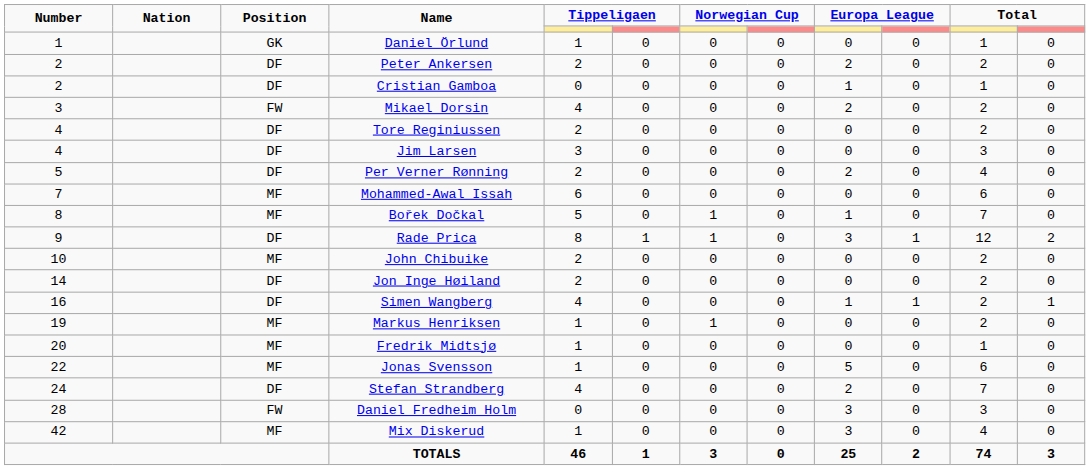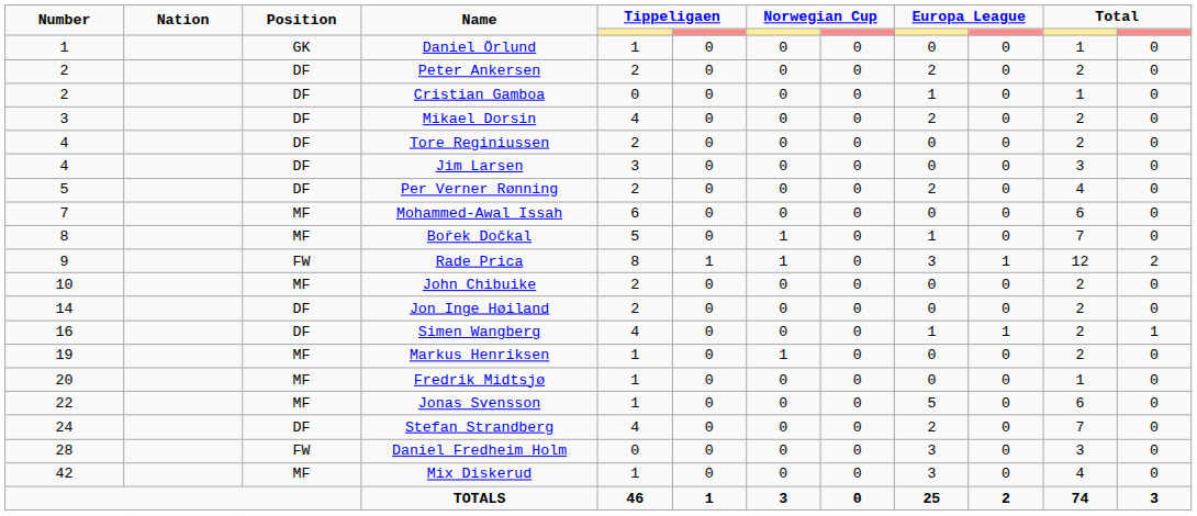 <table class="wikitable" style="font-size: 100%; text-align: center;">
 <tr>
 <td rowspan="2" width="10%" align="center"><strong>Number</strong></td>
 <td rowspan="2" width="10%" align="center"><strong>Nation</strong></td>
 <td rowspan="2" width="10%" align="center"><strong>Position</strong></td>
 <td rowspan="2" width="20%" align="center"><strong>Name</strong></td>
 <td colspan="2" align="center"><strong><a href='#'>Tippeligaen</a></strong></td>
 <td colspan="2" align="center"><strong><a href='#'>Norwegian Cup</a></strong></td>
 <td colspan="2" align="center"><strong><a href='#'>Europa League</a></strong></td>
 <td colspan="2" align="center"><strong>Total</strong></td>
 </tr>
 <tr>
 <th width=60 style="background: #FFEE99"></th>
 <th width=60 style="background: #FF8888"></th>
 <th width=60 style="background: #FFEE99"></th>
 <th width=60 style="background: #FF8888"></th>
 <th width=60 style="background: #FFEE99"></th>
 <th width=60 style="background: #FF8888"></th>
 <th width=60 style="background: #FFEE99"></th>
 <th width=60 style="background: #FF8888"></th>
 </tr>
 <tr>
 <td>1</td>
 <td></td>
 <td>GK</td>
 <td><a href='#'>Daniel Örlund</a></td>
 <td>1</td>
 <td>0</td>
 <td>0</td>
 <td>0</td>
 <td>0</td>
 <td>0</td>
 <td>1</td>
 <td>0</td>
 </tr>
 <tr>
 <td>2</td>
 <td></td>
 <td>DF</td>
 <td><a href='#'>Peter Ankersen</a></td>
 <td>2</td>
 <td>0</td>
 <td>0</td>
 <td>0</td>
 <td>2</td>
 <td>0</td>
 <td>2</td>
 <td>0</td>
 </tr>
 <tr>
 <td>2</td>
 <td></td>
 <td>DF</td>
 <td><a href='#'>Cristian Gamboa</a></td>
 <td>0</td>
 <td>0</td>
 <td>0</td>
 <td>0</td>
 <td>1</td>
 <td>0</td>
 <td>1</td>
 <td>0</td>
 </tr>
 <tr>
 <td>3</td>
 <td></td>
-<td>FW</td>
+<td>DF</td>
 <td><a href='#'>Mikael Dorsin</a></td>
 <td>4</td>
 <td>0</td>
 <td>0</td>
 <td>0</td>
 <td>2</td>
 <td>0</td>
 <td>2</td>
 <td>0</td>
 </tr>
 <tr>
 <td>4</td>
 <td></td>
 <td>DF</td>
 <td><a href='#'>Tore Reginiussen</a></td>
 <td>2</td>
 <td>0</td>
 <td>0</td>
 <td>0</td>
 <td>0</td>
 <td>0</td>
 <td>2</td>
 <td>0</td>
 </tr>
 <tr>
 <td>4</td>
 <td></td>
 <td>DF</td>
 <td><a href='#'>Jim Larsen</a></td>
 <td>3</td>
 <td>0</td>
 <td>0</td>
 <td>0</td>
 <td>0</td>
 <td>0</td>
 <td>3</td>
 <td>0</td>
 </tr>
 <tr>
 <td>5</td>
 <td></td>
 <td>DF</td>
 <td><a href='#'>Per Verner Rønning</a></td>
 <td>2</td>
 <td>0</td>
 <td>0</td>
 <td>0</td>
 <td>2</td>
 <td>0</td>
 <td>4</td>
 <td>0</td>
 </tr>
 <tr>
 <td>7</td>
 <td></td>
 <td>MF</td>
 <td><a href='#'>Mohammed-Awal Issah</a></td>
 <td>6</td>
 <td>0</td>
 <td>0</td>
 <td>0</td>
 <td>0</td>
 <td>0</td>
 <td>6</td>
 <td>0</td>
 </tr>
 <tr>
 <td>8</td>
 <td></td>
 <td>MF</td>
 <td><a href='#'>Bořek Dočkal</a></td>
 <td>5</td>
 <td>0</td>
 <td>1</td>
 <td>0</td>
 <td>1</td>
 <td>0</td>
 <td>7</td>
 <td>0</td>
 </tr>
 <tr>
 <td>9</td>
 <td></td>
-<td>DF</td>
+<td>FW</td>
 <td><a href='#'>Rade Prica</a></td>
 <td>8</td>
 <td>1</td>
 <td>1</td>
 <td>0</td>
 <td>3</td>
 <td>1</td>
 <td>12</td>
 <td>2</td>
 </tr>
 <tr>
 <td>10</td>
 <td></td>
 <td>MF</td>
 <td><a href='#'>John Chibuike</a></td>
 <td>2</td>
 <td>0</td>
 <td>0</td>
 <td>0</td>
 <td>0</td>
 <td>0</td>
 <td>2</td>
 <td>0</td>
 </tr>
 <tr>
 <td>14</td>
 <td></td>
 <td>DF</td>
 <td><a href='#'>Jon Inge Høiland</a></td>
 <td>2</td>
 <td>0</td>
 <td>0</td>
 <td>0</td>
 <td>0</td>
 <td>0</td>
 <td>2</td>
 <td>0</td>
 </tr>
 <tr>
 <td>16</td>
 <td></td>
 <td>DF</td>
 <td><a href='#'>Simen Wangberg</a></td>
 <td>4</td>
 <td>0</td>
 <td>0</td>
 <td>0</td>
 <td>1</td>
 <td>1</td>
 <td>2</td>
 <td>1</td>
 </tr>
 <tr>
 <td>19</td>
 <td></td>
 <td>MF</td>
 <td><a href='#'>Markus Henriksen</a></td>
 <td>1</td>
 <td>0</td>
 <td>1</td>
 <td>0</td>
 <td>0</td>
 <td>0</td>
 <td>2</td>
 <td>0</td>
 </tr>
 <tr>
 <td>20</td>
 <td></td>
 <td>MF</td>
 <td><a href='#'>Fredrik Midtsjø</a></td>
 <td>1</td>
 <td>0</td>
 <td>0</td>
 <td>0</td>
 <td>0</td>
 <td>0</td>
 <td>1</td>
 <td>0</td>
 </tr>
 <tr>
 <td>22</td>
 <td></td>
 <td>MF</td>
 <td><a href='#'>Jonas Svensson</a></td>
 <td>1</td>
 <td>0</td>
 <td>0</td>
 <td>0</td>
 <td>5</td>
 <td>0</td>
 <td>6</td>
 <td>0</td>
 </tr>
 <tr>
 <td>24</td>
 <td></td>
 <td>DF</td>
 <td><a href='#'>Stefan Strandberg</a></td>
 <td>4</td>
 <td>0</td>
 <td>0</td>
 <td>0</td>
 <td>2</td>
 <td>0</td>
 <td>7</td>
 <td>0</td>
 </tr>
 <tr>
 <td>28</td>
 <td></td>
 <td>FW</td>
 <td><a href='#'>Daniel Fredheim Holm</a></td>
 <td>0</td>
 <td>0</td>
 <td>0</td>
 <td>0</td>
 <td>3</td>
 <td>0</td>
 <td>3</td>
 <td>0</td>
 </tr>
 <tr>
 <td>42</td>
 <td></td>
 <td>MF</td>
 <td><a href='#'>Mix Diskerud</a></td>
 <td>1</td>
 <td>0</td>
 <td>0</td>
 <td>0</td>
 <td>3</td>
 <td>0</td>
 <td>4</td>
 <td>0</td>
 </tr>
 <tr>
 <td colspan="3"></td>
 <td><strong>TOTALS</strong></td>
 <td><strong>46</strong></td>
 <td><strong>1</strong></td>
 <td><strong>3</strong></td>
 <td><strong>0</strong></td>
 <td><strong>25</strong></td>
 <td><strong>2</strong></td>
 <td><strong>74</strong></td>
 <td><strong>3</strong></td>
 </tr>
 </table>
